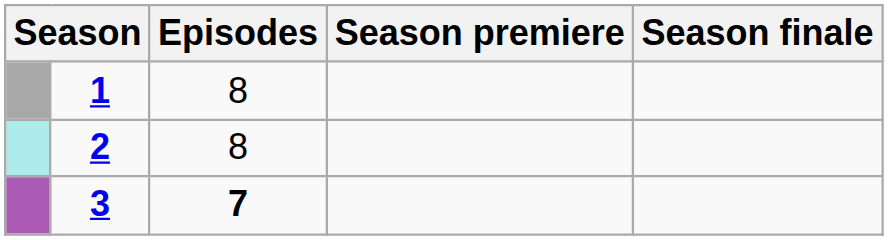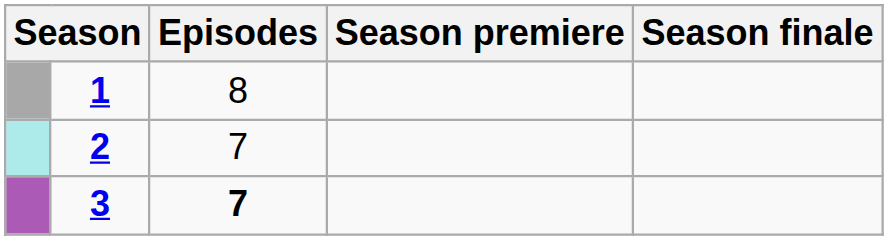 <table class="wikitable">
 <tr>
 <th colspan="2">Season</th>
 <th>Episodes</th>
 <th>Season premiere</th>
 <th>Season finale</th>
 </tr>
 <tr>
 <td style="background:#A8A8A8; height:5px;"></td>
 <td style="text-align:center;"><strong><a href='#'>1</a></strong></td>
 <td style="text-align:center;">8</td>
 <td style="text-align:center;"></td>
 <td style="text-align:center;"></td>
 </tr>
 <tr>
 <td style="background:#ADEAEA; height:5px;"></td>
 <td style="text-align:center;"><strong><a href='#'>2</a></strong></td>
-<td style="text-align:center;">8</td>
+<td style="text-align:center;">7</td>
 <td style="text-align:center;"></td>
 <td style="text-align:center;"></td>
 </tr>
 <tr>
 <td style="background:#AB5AB5; height:5px;"></td>
 <td style="text-align:center;"><strong><a href='#'>3</a></strong></td>
 <td style="text-align:center;"><strong>7</strong></td>
 <td style="text-align:center;"></td>
 <td style="text-align:center;"></td>
 </tr>
 </table>
